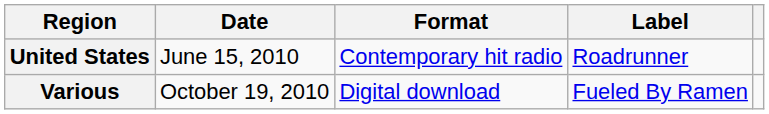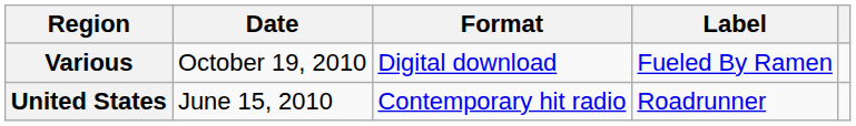 <table class="wikitable plainrowheaders">
 <tr>
 <th scope="col">Region</th>
 <th scope="col">Date</th>
 <th scope="col">Format</th>
 <th scope="col">Label</th>
 <th scope="col"></th>
 </tr>
 <tr>
+<th scope="row">Various</th>
+<td>October 19, 2010</td>
+<td><a href='#'>Digital download</a></td>
+<td><a href='#'>Fueled By Ramen</a></td>
+<td align="center"></td>
+</tr>
+<tr>
 <th scope="row">United States</th>
 <td>June 15, 2010</td>
 <td><a href='#'>Contemporary hit radio</a></td>
 <td><a href='#'>Roadrunner</a></td>
 <td align="center"></td>
 </tr>
-<tr>
-<th scope="row">Various</th>
-<td>October 19, 2010</td>
-<td><a href='#'>Digital download</a></td>
-<td><a href='#'>Fueled By Ramen</a></td>
-<td align="center"></td>
-</tr>
 </table>
